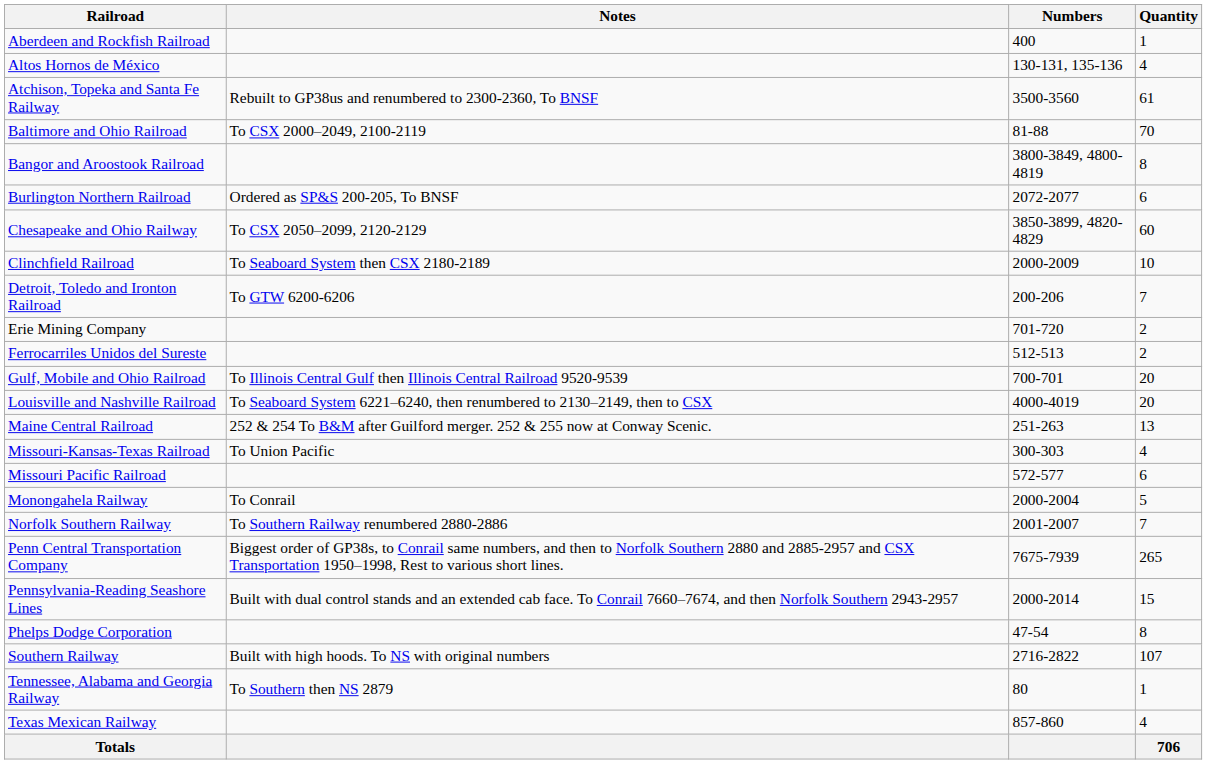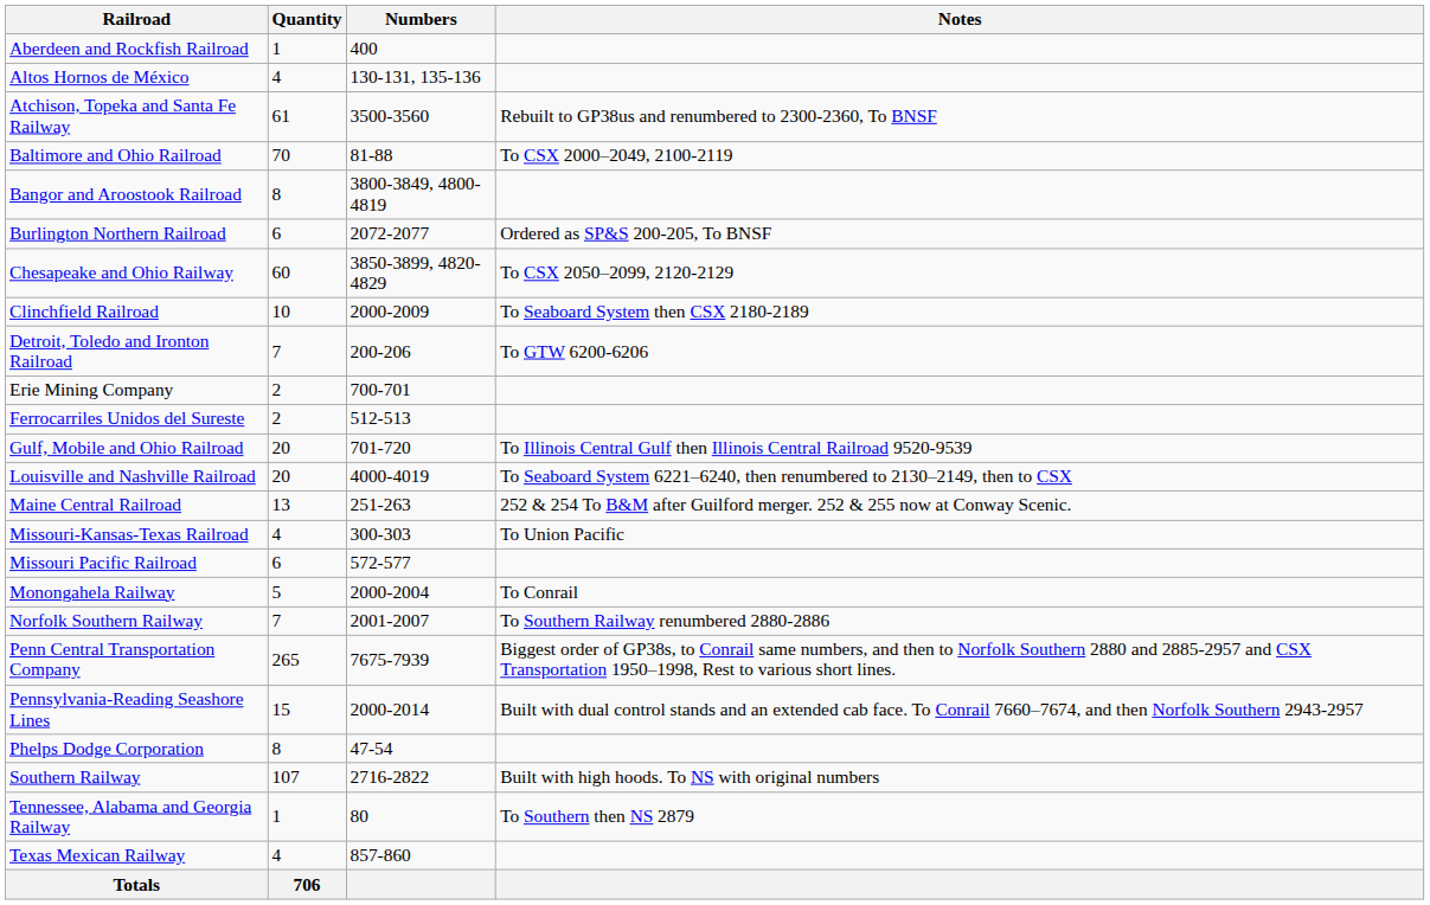 <table class="wikitable">
 <tr>
 <th>Railroad</th>
+<th>Quantity</th>
+<th>Numbers</th>
 <th>Notes</th>
-<th>Numbers</th>
-<th>Quantity</th>
 </tr>
 <tr>
 <td><a href='#'>Aberdeen and Rockfish Railroad</a></td>
+<td>1</td>
+<td>400</td>
 <td></td>
-<td>400</td>
-<td>1</td>
 </tr>
 <tr>
 <td><a href='#'>Altos Hornos de México</a></td>
+<td>4</td>
+<td>130-131, 135-136</td>
 <td></td>
-<td>130-131, 135-136</td>
-<td>4</td>
 </tr>
 <tr>
 <td><a href='#'>Atchison, Topeka and Santa Fe Railway</a></td>
+<td>61</td>
+<td>3500-3560</td>
 <td>Rebuilt to GP38us and renumbered to 2300-2360, To <a href='#'>BNSF</a></td>
-<td>3500-3560</td>
-<td>61</td>
 </tr>
 <tr>
 <td><a href='#'>Baltimore and Ohio Railroad</a></td>
+<td>70</td>
+<td>81-88</td>
 <td>To <a href='#'>CSX</a> 2000–2049, 2100-2119</td>
-<td>81-88</td>
-<td>70</td>
 </tr>
 <tr>
 <td><a href='#'>Bangor and Aroostook Railroad</a></td>
+<td>8</td>
+<td>3800-3849, 4800-4819</td>
 <td></td>
-<td>3800-3849, 4800-4819</td>
-<td>8</td>
 </tr>
 <tr>
 <td><a href='#'>Burlington Northern Railroad</a></td>
+<td>6</td>
+<td>2072-2077</td>
 <td>Ordered as <a href='#'>SP&S</a> 200-205, To BNSF</td>
-<td>2072-2077</td>
-<td>6</td>
 </tr>
 <tr>
 <td><a href='#'>Chesapeake and Ohio Railway</a></td>
+<td>60</td>
+<td>3850-3899, 4820-4829</td>
 <td>To <a href='#'>CSX</a> 2050–2099, 2120-2129</td>
-<td>3850-3899, 4820-4829</td>
-<td>60</td>
 </tr>
 <tr>
 <td><a href='#'>Clinchfield Railroad</a></td>
+<td>10</td>
+<td>2000-2009</td>
 <td>To <a href='#'>Seaboard System</a> then <a href='#'>CSX</a> 2180-2189</td>
-<td>2000-2009</td>
-<td>10</td>
 </tr>
 <tr>
 <td><a href='#'>Detroit, Toledo and Ironton Railroad</a></td>
+<td>7</td>
+<td>200-206</td>
 <td>To <a href='#'>GTW</a> 6200-6206</td>
-<td>200-206</td>
-<td>7</td>
 </tr>
 <tr>
 <td>Erie Mining Company</td>
+<td>2</td>
+<td>700-701</td>
 <td></td>
-<td>701-720</td>
-<td>2</td>
 </tr>
 <tr>
 <td><a href='#'>Ferrocarriles Unidos del Sureste</a></td>
+<td>2</td>
+<td>512-513</td>
 <td></td>
-<td>512-513</td>
-<td>2</td>
 </tr>
 <tr>
 <td><a href='#'>Gulf, Mobile and Ohio Railroad</a></td>
+<td>20</td>
+<td>701-720</td>
 <td>To <a href='#'>Illinois Central Gulf</a> then <a href='#'>Illinois Central Railroad</a> 9520-9539</td>
-<td>700-701</td>
-<td>20</td>
 </tr>
 <tr>
 <td><a href='#'>Louisville and Nashville Railroad</a></td>
+<td>20</td>
+<td>4000-4019</td>
 <td>To <a href='#'>Seaboard System</a> 6221–6240, then renumbered to 2130–2149, then to <a href='#'>CSX</a></td>
-<td>4000-4019</td>
-<td>20</td>
 </tr>
 <tr>
 <td><a href='#'>Maine Central Railroad</a></td>
+<td>13</td>
+<td>251-263</td>
 <td>252 & 254 To <a href='#'>B&M</a> after Guilford merger. 252 & 255 now at Conway Scenic.</td>
-<td>251-263</td>
-<td>13</td>
 </tr>
 <tr>
 <td><a href='#'>Missouri-Kansas-Texas Railroad</a></td>
+<td>4</td>
+<td>300-303</td>
 <td>To Union Pacific</td>
-<td>300-303</td>
-<td>4</td>
 </tr>
 <tr>
 <td><a href='#'>Missouri Pacific Railroad</a></td>
+<td>6</td>
+<td>572-577</td>
 <td></td>
-<td>572-577</td>
-<td>6</td>
 </tr>
 <tr>
 <td><a href='#'>Monongahela Railway</a></td>
+<td>5</td>
+<td>2000-2004</td>
 <td>To Conrail</td>
-<td>2000-2004</td>
-<td>5</td>
 </tr>
 <tr>
 <td><a href='#'>Norfolk Southern Railway</a></td>
+<td>7</td>
+<td>2001-2007</td>
 <td>To <a href='#'>Southern Railway</a> renumbered 2880-2886</td>
-<td>2001-2007</td>
-<td>7</td>
 </tr>
 <tr>
 <td><a href='#'>Penn Central Transportation Company</a></td>
+<td>265</td>
+<td>7675-7939</td>
 <td>Biggest order of GP38s, to <a href='#'>Conrail</a> same numbers, and then to <a href='#'>Norfolk Southern</a> 2880 and 2885-2957 and <a href='#'>CSX Transportation</a> 1950–1998, Rest to various short lines.</td>
-<td>7675-7939</td>
-<td>265</td>
 </tr>
 <tr>
 <td><a href='#'>Pennsylvania-Reading Seashore Lines</a></td>
+<td>15</td>
+<td>2000-2014</td>
 <td>Built with dual control stands and an extended cab face. To <a href='#'>Conrail</a> 7660–7674, and then <a href='#'>Norfolk Southern</a> 2943-2957</td>
-<td>2000-2014</td>
-<td>15</td>
 </tr>
 <tr>
 <td><a href='#'>Phelps Dodge Corporation</a></td>
+<td>8</td>
+<td>47-54</td>
 <td></td>
-<td>47-54</td>
-<td>8</td>
 </tr>
 <tr>
 <td><a href='#'>Southern Railway</a></td>
+<td>107</td>
+<td>2716-2822</td>
 <td>Built with high hoods. To <a href='#'>NS</a> with original numbers</td>
-<td>2716-2822</td>
-<td>107</td>
 </tr>
 <tr>
 <td><a href='#'>Tennessee, Alabama and Georgia Railway</a></td>
+<td>1</td>
+<td>80</td>
 <td>To <a href='#'>Southern</a> then <a href='#'>NS</a> 2879</td>
-<td>80</td>
-<td>1</td>
 </tr>
 <tr>
 <td><a href='#'>Texas Mexican Railway</a></td>
+<td>4</td>
+<td>857-860</td>
 <td></td>
-<td>857-860</td>
-<td>4</td>
 </tr>
 <tr>
 <th>Totals</th>
+<th>706</th>
 <th></th>
 <th></th>
-<th>706</th>
 </tr>
 </table>
